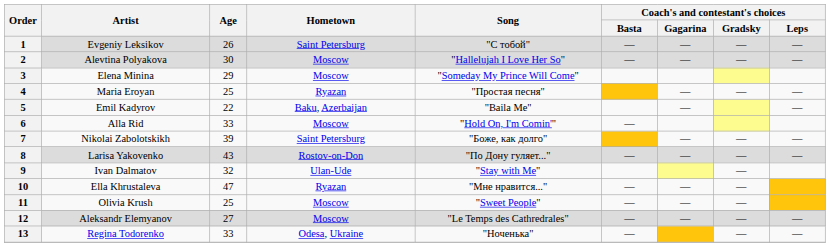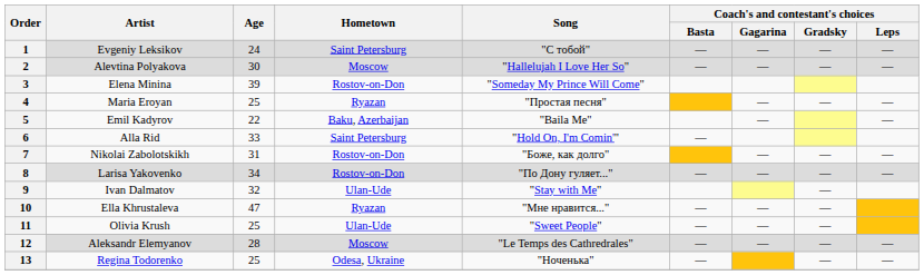 <table class="wikitable" style="text-align:center; line-height:17px; width:100%;">
 <tr>
 <th scope="col" rowspan="2" style="width:04%;">Order</th>
 <th scope="col" rowspan="2" style="width:18%;">Artist</th>
 <th scope="col" rowspan="2" style="width:04%;">Age</th>
 <th scope="col" rowspan="2" style="width:18%;">Hometown</th>
 <th scope="col" rowspan="2" style="width:20%;">Song</th>
 <th scope="col" colspan="4" style="width:24%;">Coach's and contestant's choices</th>
 </tr>
 <tr>
 <th style="width:06%;">Basta</th>
 <th style="width:06%;">Gagarina</th>
 <th style="width:06%;">Gradsky</th>
 <th style="width:06%;">Leps</th>
 </tr>
 <tr style="background:#DCDCDC;">
 <th>1</th>
 <td>Evgeniy Leksikov</td>
-<td>26</td>
+<td>24</td>
 <td><a href='#'>Saint Petersburg</a></td>
 <td>"С тобой"</td>
 <td>—</td>
 <td>—</td>
 <td>—</td>
 <td>—</td>
 </tr>
 <tr style="background:#DCDCDC;">
 <th>2</th>
 <td>Alevtina Polyakova</td>
 <td>30</td>
 <td><a href='#'>Moscow</a></td>
 <td>"<a href='#'>Hallelujah I Love Her So</a>"</td>
 <td>—</td>
 <td>—</td>
 <td>—</td>
 <td>—</td>
 </tr>
 <tr>
 <th>3</th>
 <td>Elena Minina</td>
-<td>29</td>
-<td><a href='#'>Moscow</a></td>
+<td>39</td>
+<td><a href='#'>Rostov-on-Don</a></td>
 <td>"<a href='#'>Someday My Prince Will Come</a>"</td>
 <td><strong></strong></td>
 <td><strong></strong></td>
 <td style="background:#fdfc8f;"><strong></strong></td>
 <td><strong></strong></td>
 </tr>
 <tr>
 <th>4</th>
 <td>Maria Eroyan</td>
 <td>25</td>
 <td><a href='#'>Ryazan</a></td>
 <td>"Простая песня"</td>
 <td style="background:#FFC40C;"><strong></strong></td>
 <td>—</td>
 <td>—</td>
 <td>—</td>
 </tr>
 <tr>
 <th>5</th>
 <td>Emil Kadyrov</td>
 <td>22</td>
 <td><a href='#'>Baku</a>, <a href='#'>Azerbaijan</a></td>
 <td>"Baila Me"</td>
 <td><strong></strong></td>
 <td>—</td>
 <td style="background:#fdfc8f;"><strong></strong></td>
 <td>—</td>
 </tr>
 <tr>
 <th>6</th>
 <td>Alla Rid</td>
 <td>33</td>
-<td><a href='#'>Moscow</a></td>
+<td><a href='#'>Saint Petersburg</a></td>
 <td>"<a href='#'>Hold On, I'm Comin'</a>"</td>
 <td>—</td>
 <td><strong></strong></td>
 <td style="background:#fdfc8f;"><strong></strong></td>
 <td><strong></strong></td>
 </tr>
 <tr>
 <th>7</th>
 <td>Nikolai Zabolotskikh</td>
-<td>39</td>
-<td><a href='#'>Saint Petersburg</a></td>
+<td>31</td>
+<td><a href='#'>Rostov-on-Don</a></td>
 <td>"Боже, как долго"</td>
 <td style="background:#FFC40C;"><strong></strong></td>
 <td>—</td>
 <td>—</td>
 <td>—</td>
 </tr>
 <tr style="background:#DCDCDC;">
 <th>8</th>
 <td>Larisa Yakovenko</td>
-<td>43</td>
+<td>34</td>
 <td><a href='#'>Rostov-on-Don</a></td>
 <td>"По Дону гуляет..."</td>
 <td>—</td>
 <td>—</td>
 <td>—</td>
 <td>—</td>
 </tr>
 <tr>
 <th>9</th>
 <td>Ivan Dalmatov</td>
 <td>32</td>
 <td><a href='#'>Ulan-Ude</a></td>
 <td>"<a href='#'>Stay with Me</a>"</td>
 <td><strong></strong></td>
 <td style="background:#fdfc8f;"><strong></strong></td>
 <td>—</td>
 <td><strong></strong></td>
 </tr>
 <tr>
 <th>10</th>
 <td>Ella Khrustaleva</td>
 <td>47</td>
 <td><a href='#'>Ryazan</a></td>
 <td>"Мне нравится..."</td>
 <td>—</td>
 <td>—</td>
 <td>—</td>
 <td style="background:#FFC40C;"><strong></strong></td>
 </tr>
 <tr>
 <th>11</th>
 <td>Olivia Krush</td>
 <td>25</td>
-<td><a href='#'>Moscow</a></td>
+<td><a href='#'>Ulan-Ude</a></td>
 <td>"<a href='#'>Sweet People</a>"</td>
 <td>—</td>
 <td>—</td>
 <td>—</td>
 <td style="background:#FFC40C;"><strong></strong></td>
 </tr>
 <tr style="background:#DCDCDC;">
 <th>12</th>
 <td>Aleksandr Elemyanov</td>
-<td>27</td>
+<td>28</td>
 <td><a href='#'>Moscow</a></td>
 <td>"Le Temps des Cathredrales"</td>
 <td>—</td>
 <td>—</td>
 <td>—</td>
 <td>—</td>
 </tr>
 <tr>
 <th>13</th>
 <td><a href='#'>Regina Todorenko</a></td>
-<td>33</td>
+<td>25</td>
 <td><a href='#'>Odesa</a>, <a href='#'>Ukraine</a></td>
 <td>"Ноченька"</td>
 <td>—</td>
 <td style="background:#FFC40C;"><strong></strong></td>
 <td>—</td>
 <td>—</td>
 </tr>
 <tr>
 </tr>
 </table>
